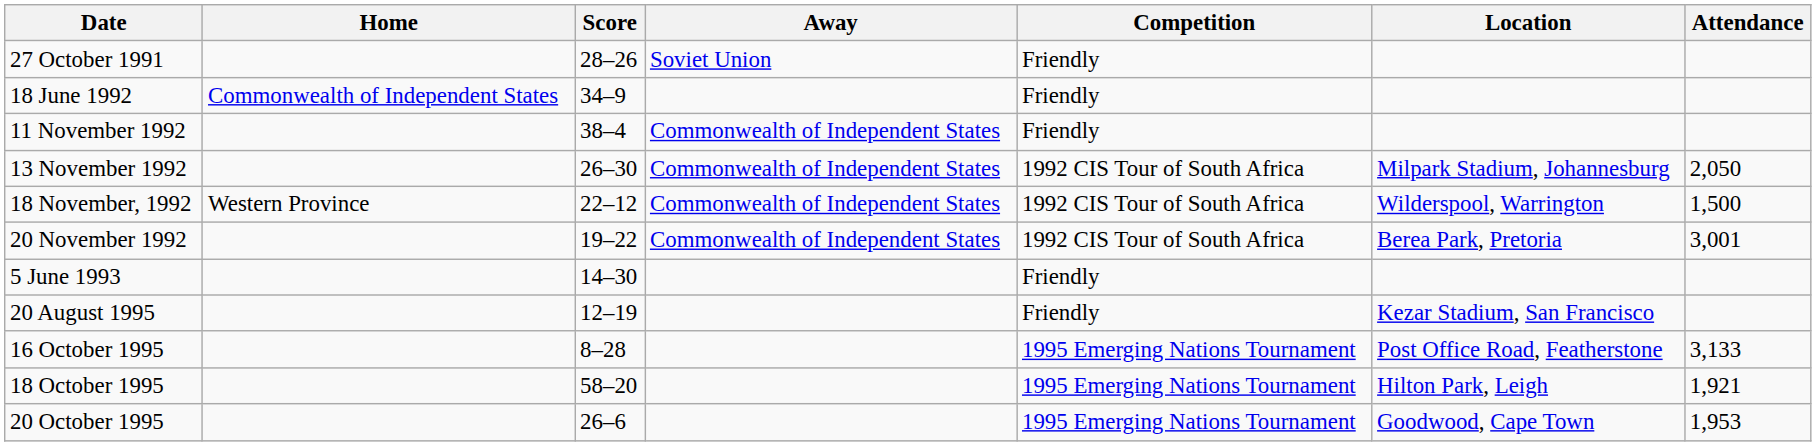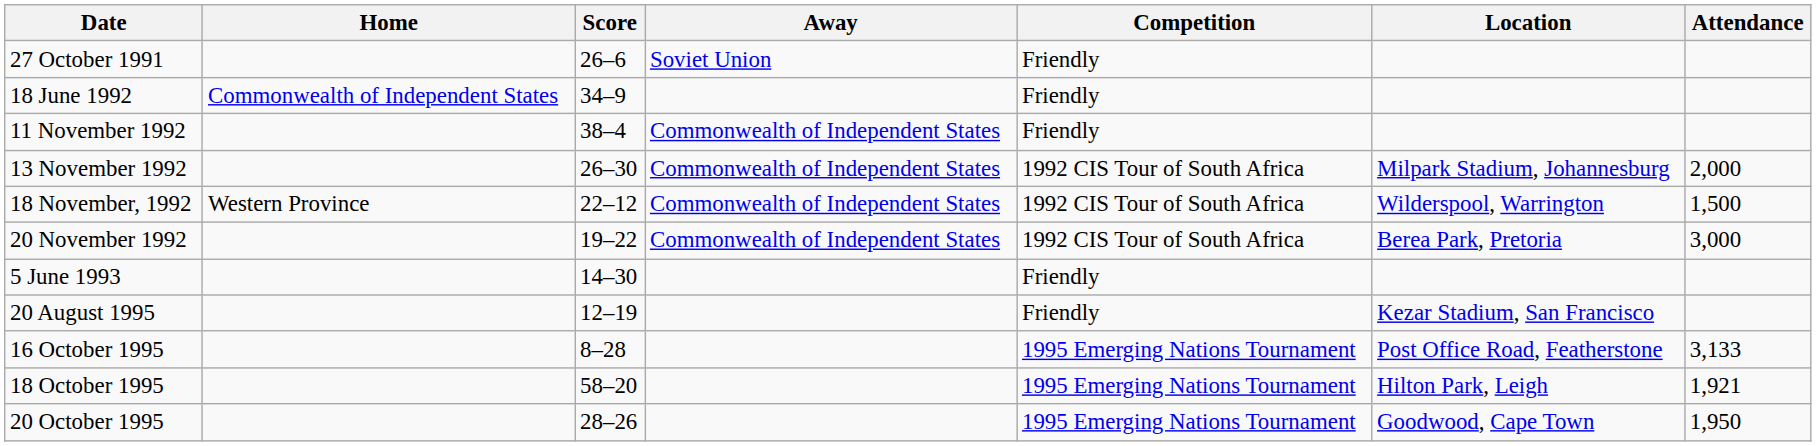 <table class="wikitable" width="100%">
 <tr>
 <th>Date</th>
 <th>Home</th>
 <th>Score</th>
 <th>Away</th>
 <th>Competition</th>
 <th>Location</th>
 <th>Attendance</th>
 </tr>
 <tr>
 <td>27 October 1991</td>
 <td></td>
-<td>28–26</td>
+<td>26–6</td>
 <td> <a href='#'>Soviet Union</a></td>
 <td>Friendly</td>
 <td></td>
 <td></td>
 </tr>
 <tr>
 <td>18 June 1992</td>
 <td> <a href='#'>Commonwealth of Independent States</a></td>
 <td>34–9</td>
 <td></td>
 <td>Friendly</td>
 <td></td>
 <td></td>
 </tr>
 <tr>
 <td>11 November 1992</td>
 <td></td>
 <td>38–4</td>
 <td> <a href='#'>Commonwealth of Independent States</a></td>
 <td>Friendly</td>
 <td></td>
 <td></td>
 </tr>
 <tr>
 <td>13 November 1992</td>
 <td></td>
 <td>26–30</td>
 <td> <a href='#'>Commonwealth of Independent States</a></td>
 <td>1992 CIS Tour of South Africa</td>
 <td><a href='#'>Milpark Stadium</a>, <a href='#'>Johannesburg</a></td>
-<td>2,050</td>
+<td>2,000</td>
 </tr>
 <tr>
 <td>18 November, 1992</td>
 <td> Western Province</td>
 <td>22–12</td>
 <td> <a href='#'>Commonwealth of Independent States</a></td>
 <td>1992 CIS Tour of South Africa</td>
 <td><a href='#'>Wilderspool</a>, <a href='#'>Warrington</a></td>
 <td>1,500</td>
 </tr>
 <tr>
 <td>20 November 1992</td>
 <td></td>
 <td>19–22</td>
 <td> <a href='#'>Commonwealth of Independent States</a></td>
 <td>1992 CIS Tour of South Africa</td>
 <td><a href='#'>Berea Park</a>, <a href='#'>Pretoria</a></td>
-<td>3,001</td>
+<td>3,000</td>
 </tr>
 <tr>
 <td>5 June 1993</td>
 <td></td>
 <td>14–30</td>
 <td></td>
 <td>Friendly</td>
 <td></td>
 <td></td>
 </tr>
 <tr>
 <td>20 August 1995</td>
 <td></td>
 <td>12–19</td>
 <td></td>
 <td>Friendly</td>
 <td><a href='#'>Kezar Stadium</a>, <a href='#'>San Francisco</a></td>
 <td></td>
 </tr>
 <tr>
 <td>16 October 1995</td>
 <td></td>
 <td>8–28</td>
 <td></td>
 <td><a href='#'>1995 Emerging Nations Tournament</a></td>
 <td><a href='#'>Post Office Road</a>, <a href='#'>Featherstone</a></td>
 <td>3,133</td>
 </tr>
 <tr>
 <td>18 October 1995</td>
 <td></td>
 <td>58–20</td>
 <td></td>
 <td><a href='#'>1995 Emerging Nations Tournament</a></td>
 <td><a href='#'>Hilton Park</a>, <a href='#'>Leigh</a></td>
 <td>1,921</td>
 </tr>
 <tr>
 <td>20 October 1995</td>
 <td></td>
-<td>26–6</td>
+<td>28–26</td>
 <td></td>
 <td><a href='#'>1995 Emerging Nations Tournament</a></td>
 <td><a href='#'>Goodwood</a>, <a href='#'>Cape Town</a></td>
-<td>1,953</td>
+<td>1,950</td>
 </tr>
 </table>
